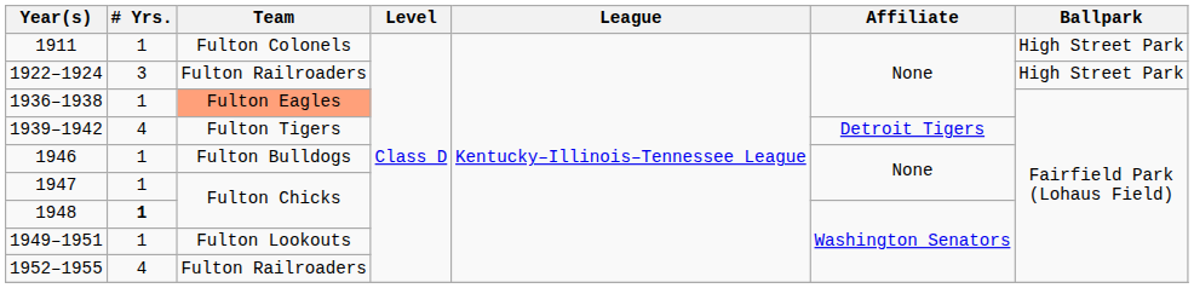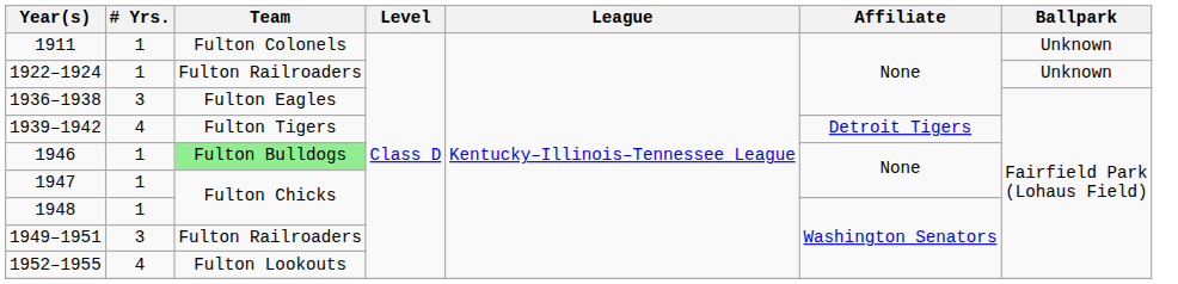 <table class="wikitable" style="text-align:center; font-size: 95%;">
 <tr>
 <th>Year(s)</th>
 <th># Yrs.</th>
 <th>Team</th>
 <th>Level</th>
 <th>League</th>
 <th>Affiliate</th>
 <th>Ballpark</th>
 </tr>
 <tr>
 <td>1911</td>
 <td>1</td>
 <td>Fulton Colonels</td>
 <td rowspan=9><a href='#'>Class D</a></td>
 <td rowspan=9><a href='#'>Kentucky–Illinois–Tennessee League</a></td>
 <td rowspan=3>None</td>
-<td>High Street Park</td>
+<td>Unknown</td>
 </tr>
 <tr>
 <td>1922–1924</td>
-<td>3</td>
+<td>1</td>
 <td>Fulton Railroaders</td>
-<td>High Street Park</td>
+<td>Unknown</td>
 </tr>
 <tr>
 <td>1936–1938</td>
-<td>1</td>
-<td style="background: lightsalmon;">Fulton Eagles</td>
+<td>3</td>
+<td>Fulton Eagles</td>
 <td rowspan=7>Fairfield Park<br> (Lohaus Field)</td>
 </tr>
 <tr>
 <td>1939–1942</td>
 <td>4</td>
 <td>Fulton Tigers</td>
 <td><a href='#'>Detroit Tigers</a></td>
 </tr>
 <tr>
 <td>1946</td>
 <td>1</td>
-<td>Fulton Bulldogs</td>
+<td style="background: lightgreen;">Fulton Bulldogs</td>
 <td rowspan=2>None</td>
 </tr>
 <tr>
 <td>1947</td>
 <td>1</td>
 <td rowspan=2>Fulton Chicks</td>
 </tr>
 <tr>
 <td>1948</td>
-<td><strong>1</strong></td>
+<td>1</td>
 <td rowspan=3><a href='#'>Washington Senators</a></td>
 </tr>
 <tr>
 <td>1949–1951</td>
-<td>1</td>
-<td>Fulton Lookouts</td>
+<td>3</td>
+<td>Fulton Railroaders</td>
 </tr>
 <tr>
 <td>1952–1955</td>
 <td>4</td>
-<td>Fulton Railroaders</td>
+<td>Fulton Lookouts</td>
 </tr>
 <tr>
 </tr>
 </table>
